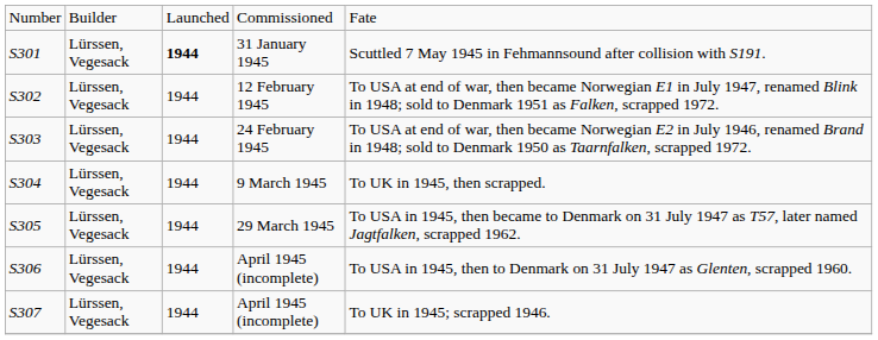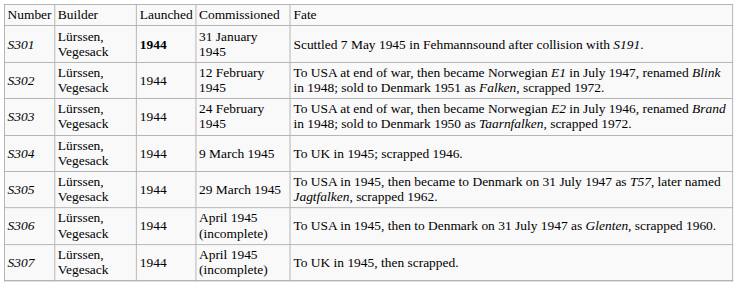 <table class="wikitable" style="text-align:left">
 <tr>
 <td>Number</td>
 <td>Builder</td>
 <td>Launched</td>
 <td>Commissioned</td>
 <td>Fate</td>
 </tr>
 <tr>
 <td><em>S301</em></td>
 <td>Lürssen, Vegesack</td>
 <td><strong>1944</strong></td>
 <td>31 January 1945</td>
 <td>Scuttled 7 May 1945 in Fehmannsound after collision with <em>S191</em>.</td>
 </tr>
 <tr>
 <td><em>S302</em></td>
 <td>Lürssen, Vegesack</td>
 <td>1944</td>
 <td>12 February 1945</td>
 <td>To USA at end of war, then became Norwegian <em>E1</em> in July 1947, renamed <em>Blink</em> in 1948; sold to Denmark 1951 as <em>Falken</em>, scrapped 1972.</td>
 </tr>
 <tr>
 <td><em>S303</em></td>
 <td>Lürssen, Vegesack</td>
 <td>1944</td>
 <td>24 February 1945</td>
 <td>To USA at end of war, then became Norwegian <em>E2</em> in July 1946, renamed <em>Brand</em> in 1948; sold to Denmark 1950 as <em>Taarnfalken</em>, scrapped 1972.</td>
 </tr>
 <tr>
 <td><em>S304</em></td>
 <td>Lürssen, Vegesack</td>
 <td>1944</td>
 <td>9 March 1945</td>
-<td>To UK in 1945, then scrapped.</td>
+<td>To UK in 1945; scrapped 1946.</td>
 </tr>
 <tr>
 <td><em>S305</em></td>
 <td>Lürssen, Vegesack</td>
 <td>1944</td>
 <td>29 March 1945</td>
 <td>To USA in 1945, then became to Denmark on 31 July 1947 as <em>T57</em>, later named <em>Jagtfalken</em>, scrapped 1962.</td>
 </tr>
 <tr>
 <td><em>S306</em></td>
 <td>Lürssen, Vegesack</td>
 <td>1944</td>
 <td>April 1945 <br>(incomplete)</td>
 <td>To USA in 1945, then to Denmark on 31 July 1947 as <em>Glenten</em>, scrapped 1960.</td>
 </tr>
 <tr>
 <td><em>S307</em></td>
 <td>Lürssen, Vegesack</td>
 <td>1944</td>
 <td>April 1945 <br>(incomplete)</td>
-<td>To UK in 1945; scrapped 1946.</td>
+<td>To UK in 1945, then scrapped.</td>
 </tr>
 <tr>
 </tr>
 </table>
